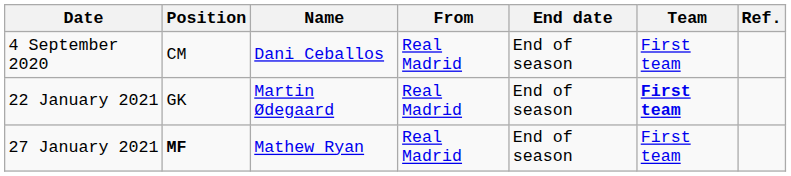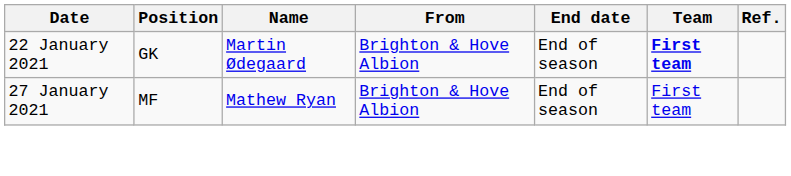 <table class="wikitable">
 <tr>
 <th>Date</th>
 <th>Position</th>
 <th>Name</th>
 <th>From</th>
 <th>End date</th>
 <th>Team</th>
 <th>Ref.</th>
 </tr>
 <tr>
-<td>4 September 2020</td>
-<td>CM</td>
-<td> <a href='#'>Dani Ceballos</a></td>
-<td> <a href='#'>Real Madrid</a></td>
-<td>End of season</td>
-<td><a href='#'>First team</a></td>
-<td></td>
-</tr>
-<tr>
 <td>22 January 2021</td>
 <td>GK</td>
 <td> <a href='#'>Martin Ødegaard</a></td>
-<td> <a href='#'>Real Madrid</a></td>
+<td> <a href='#'>Brighton & Hove Albion</a></td>
 <td>End of season</td>
 <td><strong><a href='#'>First team</a></strong></td>
 <td></td>
 </tr>
 <tr>
 <td>27 January 2021</td>
-<td><strong>MF</strong></td>
+<td>MF</td>
 <td> <a href='#'>Mathew Ryan</a></td>
-<td> <a href='#'>Real Madrid</a></td>
+<td> <a href='#'>Brighton & Hove Albion</a></td>
 <td>End of season</td>
 <td><a href='#'>First team</a></td>
 <td></td>
 </tr>
 </table>
